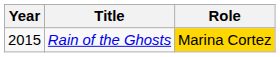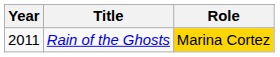 <table class="wikitable sortable">
 <tr>
 <th>Year</th>
 <th>Title</th>
 <th>Role</th>
 </tr>
 <tr>
-<td>2015</td>
+<td>2011</td>
 <td><em><a href='#'>Rain of the Ghosts</a></em></td>
 <td style="background: gold;">Marina Cortez</td>
 </tr>
 </table>
